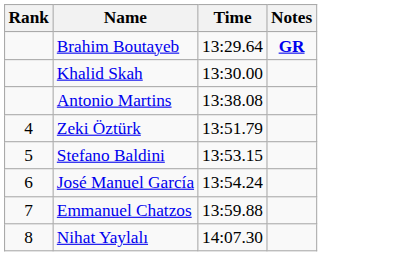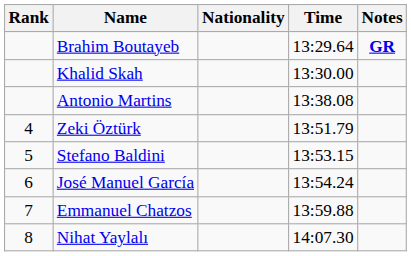 <table class="wikitable sortable" style="text-align:center">
 <tr>
 <th>Rank</th>
 <th>Name</th>
+<th>Nationality</th>
 <th>Time</th>
 <th>Notes</th>
 </tr>
 <tr>
 <td></td>
 <td align=left><a href='#'>Brahim Boutayeb</a></td>
+<td align=left></td>
 <td>13:29.64</td>
 <td><strong><a href='#'>GR</a></strong></td>
 </tr>
 <tr>
 <td></td>
 <td align=left><a href='#'>Khalid Skah</a></td>
+<td align=left></td>
 <td>13:30.00</td>
 <td></td>
 </tr>
 <tr>
 <td></td>
 <td align=left><a href='#'>Antonio Martins</a></td>
+<td align=left></td>
 <td>13:38.08</td>
 <td></td>
 </tr>
 <tr>
 <td>4</td>
 <td align=left><a href='#'>Zeki Öztürk</a></td>
+<td align=left></td>
 <td>13:51.79</td>
 <td></td>
 </tr>
 <tr>
 <td>5</td>
 <td align=left><a href='#'>Stefano Baldini</a></td>
+<td align=left></td>
 <td>13:53.15</td>
 <td></td>
 </tr>
 <tr>
 <td>6</td>
 <td align=left><a href='#'>José Manuel García</a></td>
+<td align=left></td>
 <td>13:54.24</td>
 <td></td>
 </tr>
 <tr>
 <td>7</td>
 <td align=left><a href='#'>Emmanuel Chatzos</a></td>
+<td align=left></td>
 <td>13:59.88</td>
 <td></td>
 </tr>
 <tr>
 <td>8</td>
 <td align=left><a href='#'>Nihat Yaylalı</a></td>
+<td align=left></td>
 <td>14:07.30</td>
 <td></td>
 </tr>
 </table>
